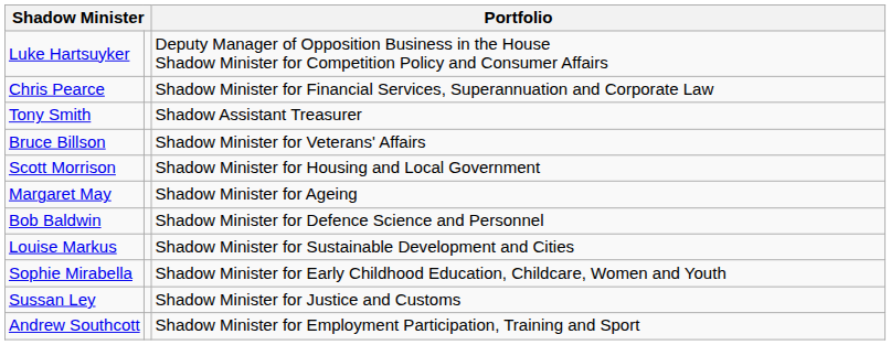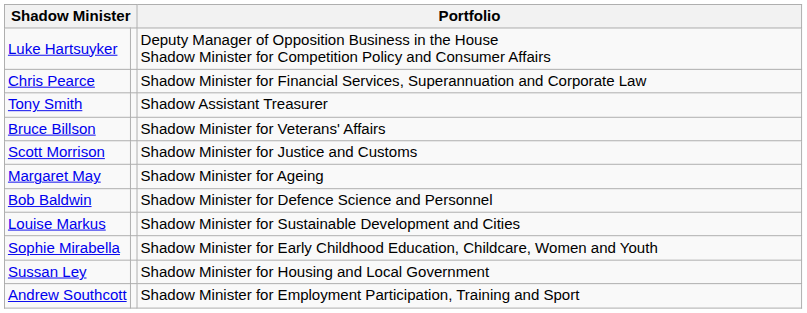 <table class="wikitable">
 <tr>
 <th width=80 colspan="2">Shadow Minister</th>
 <th width=700>Portfolio</th>
 </tr>
 <tr>
 <td><a href='#'>Luke Hartsuyker</a> </td>
 <td></td>
 <td>Deputy Manager of Opposition Business in the House<br>Shadow Minister for Competition Policy and Consumer Affairs</td>
 </tr>
 <tr>
 <td><a href='#'>Chris Pearce</a> </td>
 <td></td>
 <td>Shadow Minister for Financial Services, Superannuation and Corporate Law</td>
 </tr>
 <tr>
 <td><a href='#'>Tony Smith</a> </td>
 <td></td>
 <td>Shadow Assistant Treasurer</td>
 </tr>
 <tr>
 <td><a href='#'>Bruce Billson</a> </td>
 <td></td>
 <td>Shadow Minister for Veterans' Affairs</td>
 </tr>
 <tr>
 <td><a href='#'>Scott Morrison</a> </td>
 <td></td>
-<td>Shadow Minister for Housing and Local Government</td>
+<td>Shadow Minister for Justice and Customs</td>
 </tr>
 <tr>
 <td><a href='#'>Margaret May</a> </td>
 <td></td>
 <td>Shadow Minister for Ageing</td>
 </tr>
 <tr>
 <td><a href='#'>Bob Baldwin</a> </td>
 <td></td>
 <td>Shadow Minister for Defence Science and Personnel</td>
 </tr>
 <tr>
 <td><a href='#'>Louise Markus</a> </td>
 <td></td>
 <td>Shadow Minister for Sustainable Development and Cities</td>
 </tr>
 <tr>
 <td><a href='#'>Sophie Mirabella</a> </td>
 <td></td>
 <td>Shadow Minister for Early Childhood Education, Childcare, Women and Youth</td>
 </tr>
 <tr>
 <td><a href='#'>Sussan Ley</a> </td>
 <td></td>
-<td>Shadow Minister for Justice and Customs</td>
+<td>Shadow Minister for Housing and Local Government</td>
 </tr>
 <tr>
 <td><a href='#'>Andrew Southcott</a> </td>
 <td></td>
 <td>Shadow Minister for Employment Participation, Training and Sport</td>
 </tr>
 </table>
